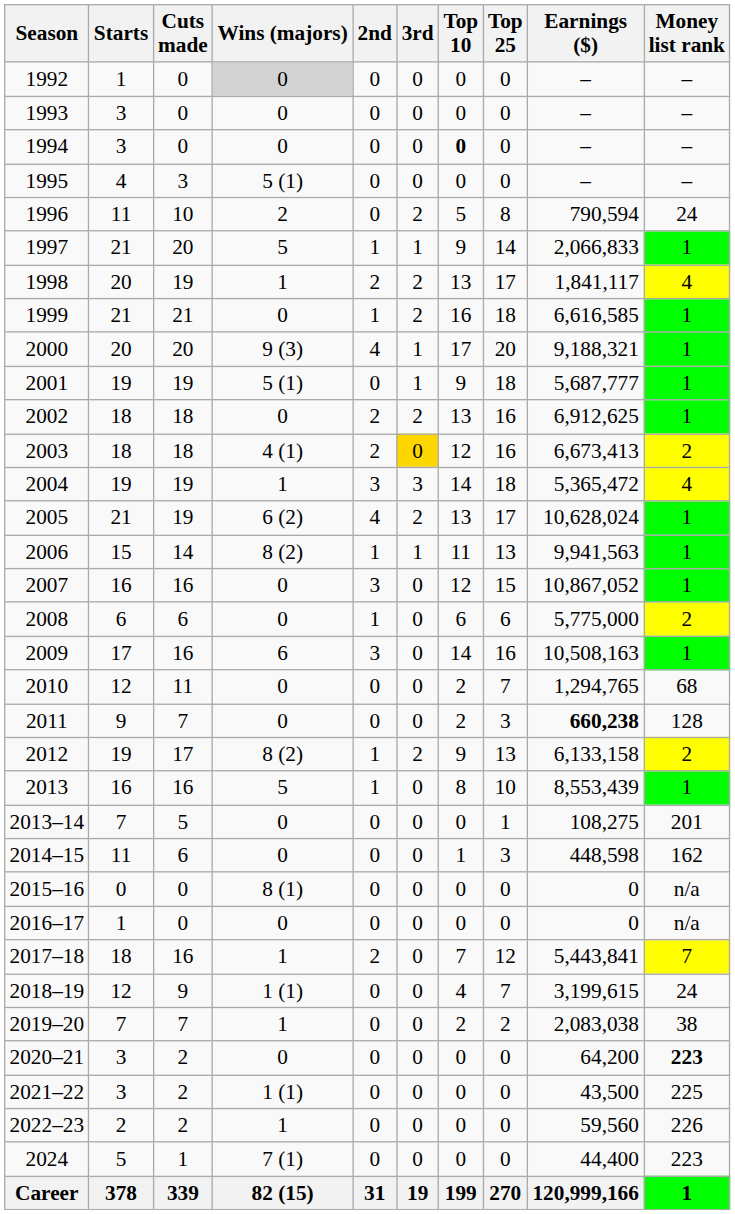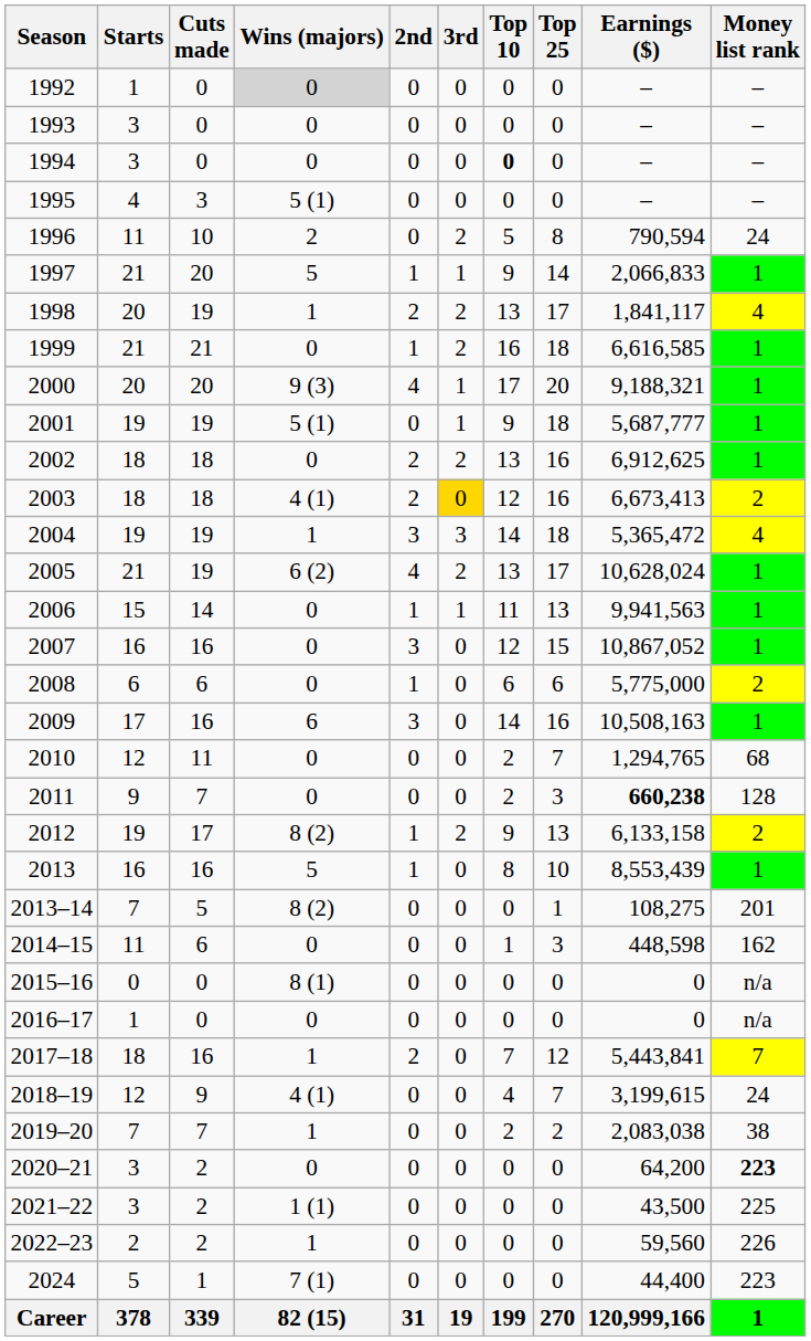 <table class="wikitable" style="text-align:center">
 <tr>
 <th>Season</th>
 <th>Starts</th>
 <th>Cuts<br>made</th>
 <th>Wins (majors)</th>
 <th>2nd</th>
 <th>3rd</th>
 <th>Top<br>10</th>
 <th>Top<br>25</th>
 <th>Earnings<br>($)</th>
 <th>Money<br>list rank</th>
 </tr>
 <tr>
 <td>1992</td>
 <td>1</td>
 <td>0</td>
 <td style="background: lightgrey;">0</td>
 <td>0</td>
 <td>0</td>
 <td>0</td>
 <td>0</td>
 <td>–</td>
 <td>–</td>
 </tr>
 <tr>
 <td>1993</td>
 <td>3</td>
 <td>0</td>
 <td>0</td>
 <td>0</td>
 <td>0</td>
 <td>0</td>
 <td>0</td>
 <td>–</td>
 <td>–</td>
 </tr>
 <tr>
 <td>1994</td>
 <td>3</td>
 <td>0</td>
 <td>0</td>
 <td>0</td>
 <td>0</td>
 <td><strong>0</strong></td>
 <td>0</td>
 <td>–</td>
 <td>–</td>
 </tr>
 <tr>
 <td>1995</td>
 <td>4</td>
 <td>3</td>
 <td>5 (1)</td>
 <td>0</td>
 <td>0</td>
 <td>0</td>
 <td>0</td>
 <td>–</td>
 <td>–</td>
 </tr>
 <tr>
 <td>1996</td>
 <td>11</td>
 <td>10</td>
 <td>2</td>
 <td>0</td>
 <td>2</td>
 <td>5</td>
 <td>8</td>
 <td style="text-align:right;">790,594</td>
 <td>24</td>
 </tr>
 <tr>
 <td>1997</td>
 <td>21</td>
 <td>20</td>
 <td>5</td>
 <td>1</td>
 <td>1</td>
 <td>9</td>
 <td>14</td>
 <td style="text-align:right;">2,066,833</td>
 <td style="background:lime;">1</td>
 </tr>
 <tr>
 <td>1998</td>
 <td>20</td>
 <td>19</td>
 <td>1</td>
 <td>2</td>
 <td>2</td>
 <td>13</td>
 <td>17</td>
 <td style="text-align:right;">1,841,117</td>
 <td style="background:yellow;">4</td>
 </tr>
 <tr>
 <td>1999</td>
 <td>21</td>
 <td>21</td>
 <td>0</td>
 <td>1</td>
 <td>2</td>
 <td>16</td>
 <td>18</td>
 <td style="text-align:right;">6,616,585</td>
 <td style="background:lime;">1</td>
 </tr>
 <tr>
 <td>2000</td>
 <td>20</td>
 <td>20</td>
 <td>9 (3)</td>
 <td>4</td>
 <td>1</td>
 <td>17</td>
 <td>20</td>
 <td style="text-align:right;">9,188,321</td>
 <td style="background:lime;">1</td>
 </tr>
 <tr>
 <td>2001</td>
 <td>19</td>
 <td>19</td>
 <td>5 (1)</td>
 <td>0</td>
 <td>1</td>
 <td>9</td>
 <td>18</td>
 <td style="text-align:right;">5,687,777</td>
 <td style="background:lime;">1</td>
 </tr>
 <tr>
 <td>2002</td>
 <td>18</td>
 <td>18</td>
 <td>0</td>
 <td>2</td>
 <td>2</td>
 <td>13</td>
 <td>16</td>
 <td style="text-align:right;">6,912,625</td>
 <td style="background:lime;">1</td>
 </tr>
 <tr>
 <td>2003</td>
 <td>18</td>
 <td>18</td>
 <td>4 (1)</td>
 <td>2</td>
 <td style="background: gold;">0</td>
 <td>12</td>
 <td>16</td>
 <td style="text-align:right;">6,673,413</td>
 <td style="background:yellow;">2</td>
 </tr>
 <tr>
 <td>2004</td>
 <td>19</td>
 <td>19</td>
 <td>1</td>
 <td>3</td>
 <td>3</td>
 <td>14</td>
 <td>18</td>
 <td style="text-align:right;">5,365,472</td>
 <td style="background:yellow;">4</td>
 </tr>
 <tr>
 <td>2005</td>
 <td>21</td>
 <td>19</td>
 <td>6 (2)</td>
 <td>4</td>
 <td>2</td>
 <td>13</td>
 <td>17</td>
 <td style="text-align:right;">10,628,024</td>
 <td style="background:lime;">1</td>
 </tr>
 <tr>
 <td>2006</td>
 <td>15</td>
 <td>14</td>
-<td>8 (2)</td>
+<td>0</td>
 <td>1</td>
 <td>1</td>
 <td>11</td>
 <td>13</td>
 <td style="text-align:right;">9,941,563</td>
 <td style="background:lime;">1</td>
 </tr>
 <tr>
 <td>2007</td>
 <td>16</td>
 <td>16</td>
 <td>0</td>
 <td>3</td>
 <td>0</td>
 <td>12</td>
 <td>15</td>
 <td style="text-align:right;">10,867,052</td>
 <td style="background:lime;">1</td>
 </tr>
 <tr>
 <td>2008</td>
 <td>6</td>
 <td>6</td>
 <td>0</td>
 <td>1</td>
 <td>0</td>
 <td>6</td>
 <td>6</td>
 <td style="text-align:right;">5,775,000</td>
 <td style="background:yellow;">2</td>
 </tr>
 <tr>
 <td>2009</td>
 <td>17</td>
 <td>16</td>
 <td>6</td>
 <td>3</td>
 <td>0</td>
 <td>14</td>
 <td>16</td>
 <td style="text-align:right;">10,508,163</td>
 <td style="background:lime;">1</td>
 </tr>
 <tr>
 <td>2010</td>
 <td>12</td>
 <td>11</td>
 <td>0</td>
 <td>0</td>
 <td>0</td>
 <td>2</td>
 <td>7</td>
 <td style="text-align:right;">1,294,765</td>
 <td>68</td>
 </tr>
 <tr>
 <td>2011</td>
 <td>9</td>
 <td>7</td>
 <td>0</td>
 <td>0</td>
 <td>0</td>
 <td>2</td>
 <td>3</td>
 <td style="text-align:right;"><strong>660,238</strong></td>
 <td>128</td>
 </tr>
 <tr>
 <td>2012</td>
 <td>19</td>
 <td>17</td>
 <td>8 (2)</td>
 <td>1</td>
 <td>2</td>
 <td>9</td>
 <td>13</td>
 <td style="text-align:right;">6,133,158</td>
 <td style="background:yellow;">2</td>
 </tr>
 <tr>
 <td>2013</td>
 <td>16</td>
 <td>16</td>
 <td>5</td>
 <td>1</td>
 <td>0</td>
 <td>8</td>
 <td>10</td>
 <td style="text-align:right;">8,553,439</td>
 <td style="background:lime;">1</td>
 </tr>
 <tr>
 <td>2013–14</td>
 <td>7</td>
 <td>5</td>
-<td>0</td>
+<td>8 (2)</td>
 <td>0</td>
 <td>0</td>
 <td>0</td>
 <td>1</td>
 <td style="text-align:right;">108,275</td>
 <td>201</td>
 </tr>
 <tr>
 <td>2014–15</td>
 <td>11</td>
 <td>6</td>
 <td>0</td>
 <td>0</td>
 <td>0</td>
 <td>1</td>
 <td>3</td>
 <td style="text-align:right;">448,598</td>
 <td>162</td>
 </tr>
 <tr>
 <td>2015–16</td>
 <td>0</td>
 <td>0</td>
 <td>8 (1)</td>
 <td>0</td>
 <td>0</td>
 <td>0</td>
 <td>0</td>
 <td style="text-align:right;">0</td>
 <td>n/a</td>
 </tr>
 <tr>
 <td>2016–17</td>
 <td>1</td>
 <td>0</td>
 <td>0</td>
 <td>0</td>
 <td>0</td>
 <td>0</td>
 <td>0</td>
 <td style="text-align:right;">0</td>
 <td>n/a</td>
 </tr>
 <tr>
 <td>2017–18</td>
 <td>18</td>
 <td>16</td>
 <td>1</td>
 <td>2</td>
 <td>0</td>
 <td>7</td>
 <td>12</td>
 <td style="text-align:right;">5,443,841</td>
 <td style="background:yellow;">7</td>
 </tr>
 <tr>
 <td>2018–19</td>
 <td>12</td>
 <td>9</td>
-<td>1 (1)</td>
+<td>4 (1)</td>
 <td>0</td>
 <td>0</td>
 <td>4</td>
 <td>7</td>
 <td style="text-align:right;">3,199,615</td>
 <td>24</td>
 </tr>
 <tr>
 <td>2019–20</td>
 <td>7</td>
 <td>7</td>
 <td>1</td>
 <td>0</td>
 <td>0</td>
 <td>2</td>
 <td>2</td>
 <td style="text-align:right;">2,083,038</td>
 <td>38</td>
 </tr>
 <tr>
 <td>2020–21</td>
 <td>3</td>
 <td>2</td>
 <td>0</td>
 <td>0</td>
 <td>0</td>
 <td>0</td>
 <td>0</td>
 <td style="text-align:right;">64,200</td>
 <td><strong>223</strong></td>
 </tr>
 <tr>
 <td>2021–22</td>
 <td>3</td>
 <td>2</td>
 <td>1 (1)</td>
 <td>0</td>
 <td>0</td>
 <td>0</td>
 <td>0</td>
 <td style="text-align:right;">43,500</td>
 <td>225</td>
 </tr>
 <tr>
 <td>2022–23</td>
 <td>2</td>
 <td>2</td>
 <td>1</td>
 <td>0</td>
 <td>0</td>
 <td>0</td>
 <td>0</td>
 <td style="text-align:right;">59,560</td>
 <td>226</td>
 </tr>
 <tr>
 <td>2024</td>
 <td>5</td>
 <td>1</td>
 <td>7 (1)</td>
 <td>0</td>
 <td>0</td>
 <td>0</td>
 <td>0</td>
 <td style="text-align:right;">44,400</td>
 <td>223</td>
 </tr>
 <tr>
 <th>Career</th>
 <th>378</th>
 <th>339</th>
 <th>82 (15)</th>
 <th>31</th>
 <th>19</th>
 <th>199</th>
 <th>270</th>
 <th>120,999,166</th>
 <th style="background:lime;">1</th>
 </tr>
 </table>
